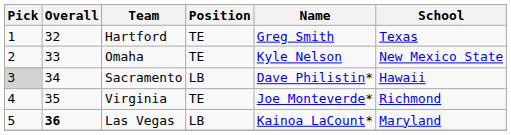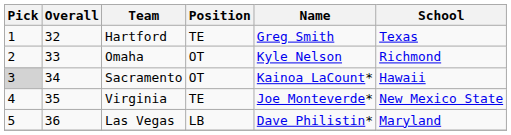 <table class="wikitable">
 <tr>
 <th>Pick</th>
 <th>Overall</th>
 <th>Team</th>
 <th>Position</th>
 <th>Name</th>
 <th>School</th>
 </tr>
 <tr>
 <td>1</td>
 <td>32</td>
 <td>Hartford</td>
 <td>TE</td>
 <td><a href='#'>Greg Smith</a></td>
 <td><a href='#'>Texas</a></td>
 </tr>
 <tr>
 <td>2</td>
 <td>33</td>
 <td>Omaha</td>
-<td>TE</td>
+<td>OT</td>
 <td><a href='#'>Kyle Nelson</a></td>
-<td><a href='#'>New Mexico State</a></td>
+<td><a href='#'>Richmond</a></td>
 </tr>
 <tr>
 <td style="background: lightgrey;">3</td>
 <td>34</td>
 <td>Sacramento</td>
-<td>LB</td>
-<td><a href='#'>Dave Philistin</a>*</td>
+<td>OT</td>
+<td><a href='#'>Kainoa LaCount</a>*</td>
 <td><a href='#'>Hawaii</a></td>
 </tr>
 <tr>
 <td>4</td>
 <td>35</td>
 <td>Virginia</td>
 <td>TE</td>
 <td><a href='#'>Joe Monteverde</a>*</td>
-<td><a href='#'>Richmond</a></td>
+<td><a href='#'>New Mexico State</a></td>
 </tr>
 <tr>
 <td>5</td>
-<td><strong>36</strong></td>
+<td>36</td>
 <td>Las Vegas</td>
 <td>LB</td>
-<td><a href='#'>Kainoa LaCount</a>*</td>
+<td><a href='#'>Dave Philistin</a>*</td>
 <td><a href='#'>Maryland</a></td>
 </tr>
 <tr>
 </tr>
 </table>
